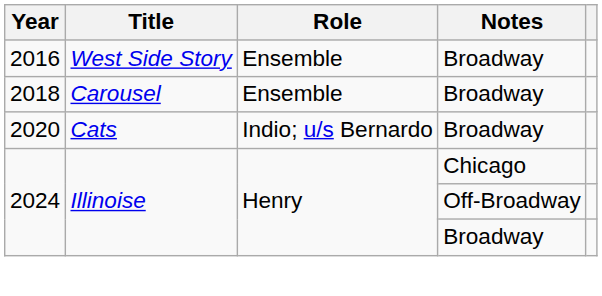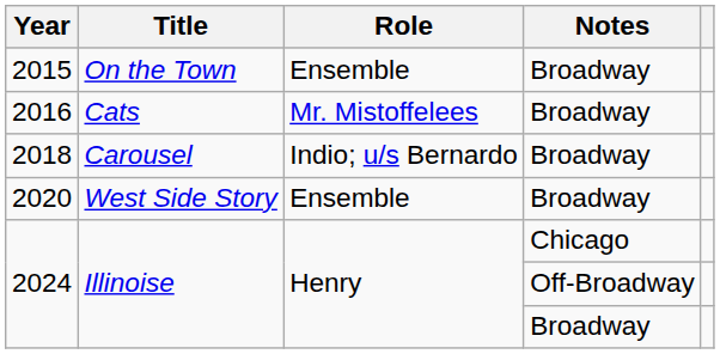 <table class="wikitable sortable">
 <tr>
 <th>Year</th>
 <th>Title</th>
 <th>Role</th>
 <th>Notes</th>
 <th class="unsortable"></th>
 </tr>
 <tr>
+<td>2015</td>
+<td><em><a href='#'>On the Town</a></em></td>
+<td>Ensemble</td>
+<td>Broadway</td>
+<td></td>
+</tr>
+<tr>
 <td>2016</td>
-<td><em><a href='#'>West Side Story</a></em></td>
-<td>Ensemble</td>
+<td><em><a href='#'>Cats</a></em></td>
+<td><a href='#'>Mr. Mistoffelees</a></td>
 <td>Broadway</td>
 <td></td>
 </tr>
 <tr>
 <td>2018</td>
 <td><em><a href='#'>Carousel</a></em></td>
-<td>Ensemble</td>
+<td>Indio; <a href='#'>u/s</a> Bernardo</td>
 <td>Broadway</td>
 <td></td>
 </tr>
 <tr>
 <td>2020</td>
-<td><em><a href='#'>Cats</a></em></td>
-<td>Indio; <a href='#'>u/s</a> Bernardo</td>
+<td><em><a href='#'>West Side Story</a></em></td>
+<td>Ensemble</td>
 <td>Broadway</td>
 <td></td>
 </tr>
 <tr>
 <td rowspan=3>2024</td>
 <td rowspan=3><em><a href='#'>Illinoise</a></em></td>
 <td rowspan=3>Henry</td>
 <td>Chicago</td>
 <td></td>
 </tr>
 <tr>
 <td>Off-Broadway</td>
 <td></td>
 </tr>
 <tr>
 <td>Broadway</td>
 <td></td>
 </tr>
 </table>
